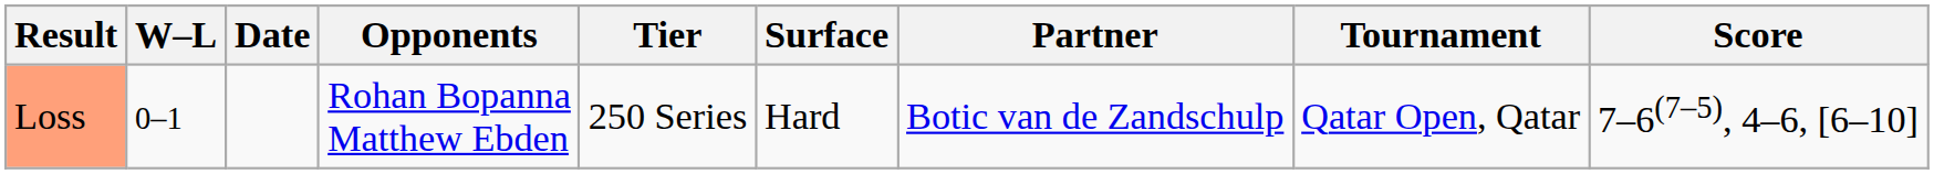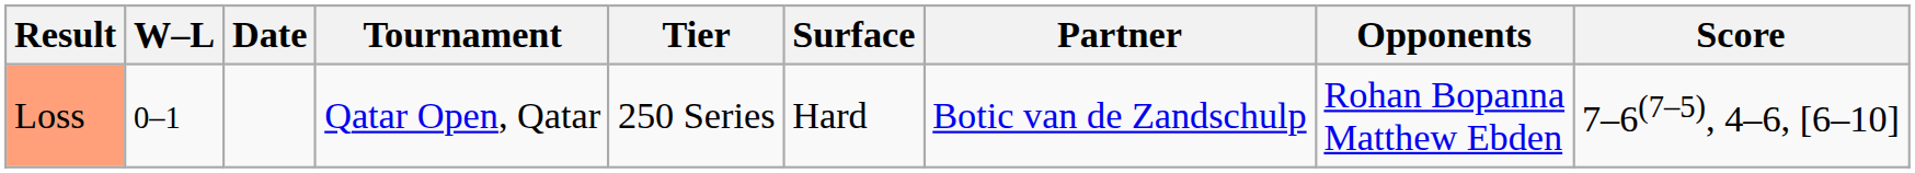 <table class="sortable wikitable">
 <tr>
 <th>Result</th>
 <th class="unsortable">W–L</th>
 <th>Date</th>
-<th>Opponents</th>
+<th>Tournament</th>
 <th>Tier</th>
 <th>Surface</th>
 <th>Partner</th>
-<th>Tournament</th>
+<th>Opponents</th>
 <th class="unsortable">Score</th>
 </tr>
 <tr>
 <td bgcolor=FFA07A>Loss</td>
 <td><small>0–1</small></td>
 <td><a href='#'></a></td>
-<td> <a href='#'>Rohan Bopanna</a><br>  <a href='#'>Matthew Ebden</a></td>
+<td><a href='#'>Qatar Open</a>, Qatar</td>
 <td>250 Series</td>
 <td>Hard</td>
 <td> <a href='#'>Botic van de Zandschulp</a></td>
-<td><a href='#'>Qatar Open</a>, Qatar</td>
+<td> <a href='#'>Rohan Bopanna</a><br>  <a href='#'>Matthew Ebden</a></td>
 <td>7–6<sup>(7–5)</sup>, 4–6, [6–10]</td>
 </tr>
 </table>
